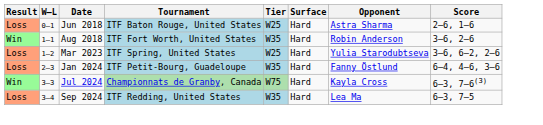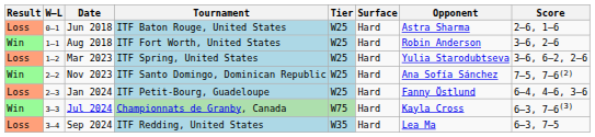 <table class="sortable wikitable">
 <tr>
 <th>Result</th>
 <th class="unsortable">W–L</th>
 <th>Date</th>
 <th>Tournament</th>
 <th>Tier</th>
 <th>Surface</th>
 <th>Opponent</th>
 <th class="unsortable">Score</th>
 </tr>
 <tr>
 <td style="background:#ffa07a;">Loss</td>
 <td><small>0–1</small></td>
 <td>Jun 2018</td>
 <td style="background:lightblue;">ITF Baton Rouge, United States</td>
 <td style="background:lightblue;">W25</td>
 <td>Hard</td>
 <td> <a href='#'>Astra Sharma</a></td>
 <td>2–6, 1–6</td>
 </tr>
 <tr>
 <td style="background:#98fb98;">Win</td>
 <td><small>1–1</small></td>
 <td>Aug 2018</td>
 <td style="background:lightblue;">ITF Fort Worth, United States</td>
-<td style="background:lightblue;">W35</td>
+<td style="background:lightblue;">W25</td>
 <td>Hard</td>
 <td> <a href='#'>Robin Anderson</a></td>
 <td>3–6, 2–6</td>
 </tr>
 <tr>
 <td style="background:#ffa07a;">Loss</td>
 <td><small>1–2</small></td>
 <td>Mar 2023</td>
 <td style="background:lightblue;">ITF Spring, United States</td>
 <td style="background:lightblue;">W25</td>
 <td>Hard</td>
 <td> <a href='#'>Yulia Starodubtseva</a></td>
 <td>3–6, 6–2, 2–6</td>
 </tr>
 <tr>
+<td style="background:#98fb98;">Win</td>
+<td><small>2–2</small></td>
+<td>Nov 2023</td>
+<td style="background:lightblue;">ITF Santo Domingo, Dominican Republic</td>
+<td style="background:lightblue;">W25</td>
+<td>Hard</td>
+<td> <a href='#'>Ana Sofía Sánchez</a></td>
+<td>7–5, 7–6<sup>(2)</sup></td>
+</tr>
+<tr>
 <td style="background:#ffa07a;">Loss</td>
 <td><small>2–3</small></td>
 <td>Jan 2024</td>
 <td style="background:lightblue;">ITF Petit-Bourg, Guadeloupe</td>
-<td style="background:lightblue;">W35</td>
+<td style="background:lightblue;">W25</td>
 <td>Hard</td>
 <td> <a href='#'>Fanny Östlund</a></td>
 <td>6–4, 4–6, 3–6</td>
 </tr>
 <tr>
 <td style="background:#98fb98;">Win</td>
 <td><small>3–3</small></td>
 <td><a href='#'>Jul 2024</a></td>
 <td style="background:#addfad;"><a href='#'>Championnats de Granby</a>, Canada</td>
 <td style="background:#addfad;">W75</td>
 <td>Hard</td>
 <td> <a href='#'>Kayla Cross</a></td>
 <td>6–3, 7–6<sup>(3)</sup></td>
 </tr>
 <tr>
 <td style="background:#ffa07a;">Loss</td>
 <td><small>3–4</small></td>
 <td>Sep 2024</td>
 <td style="background:lightblue;">ITF Redding, United States</td>
 <td style="background:lightblue;">W35</td>
 <td>Hard</td>
 <td> <a href='#'>Lea Ma</a></td>
 <td>6–3, 7–5</td>
 </tr>
 </table>
